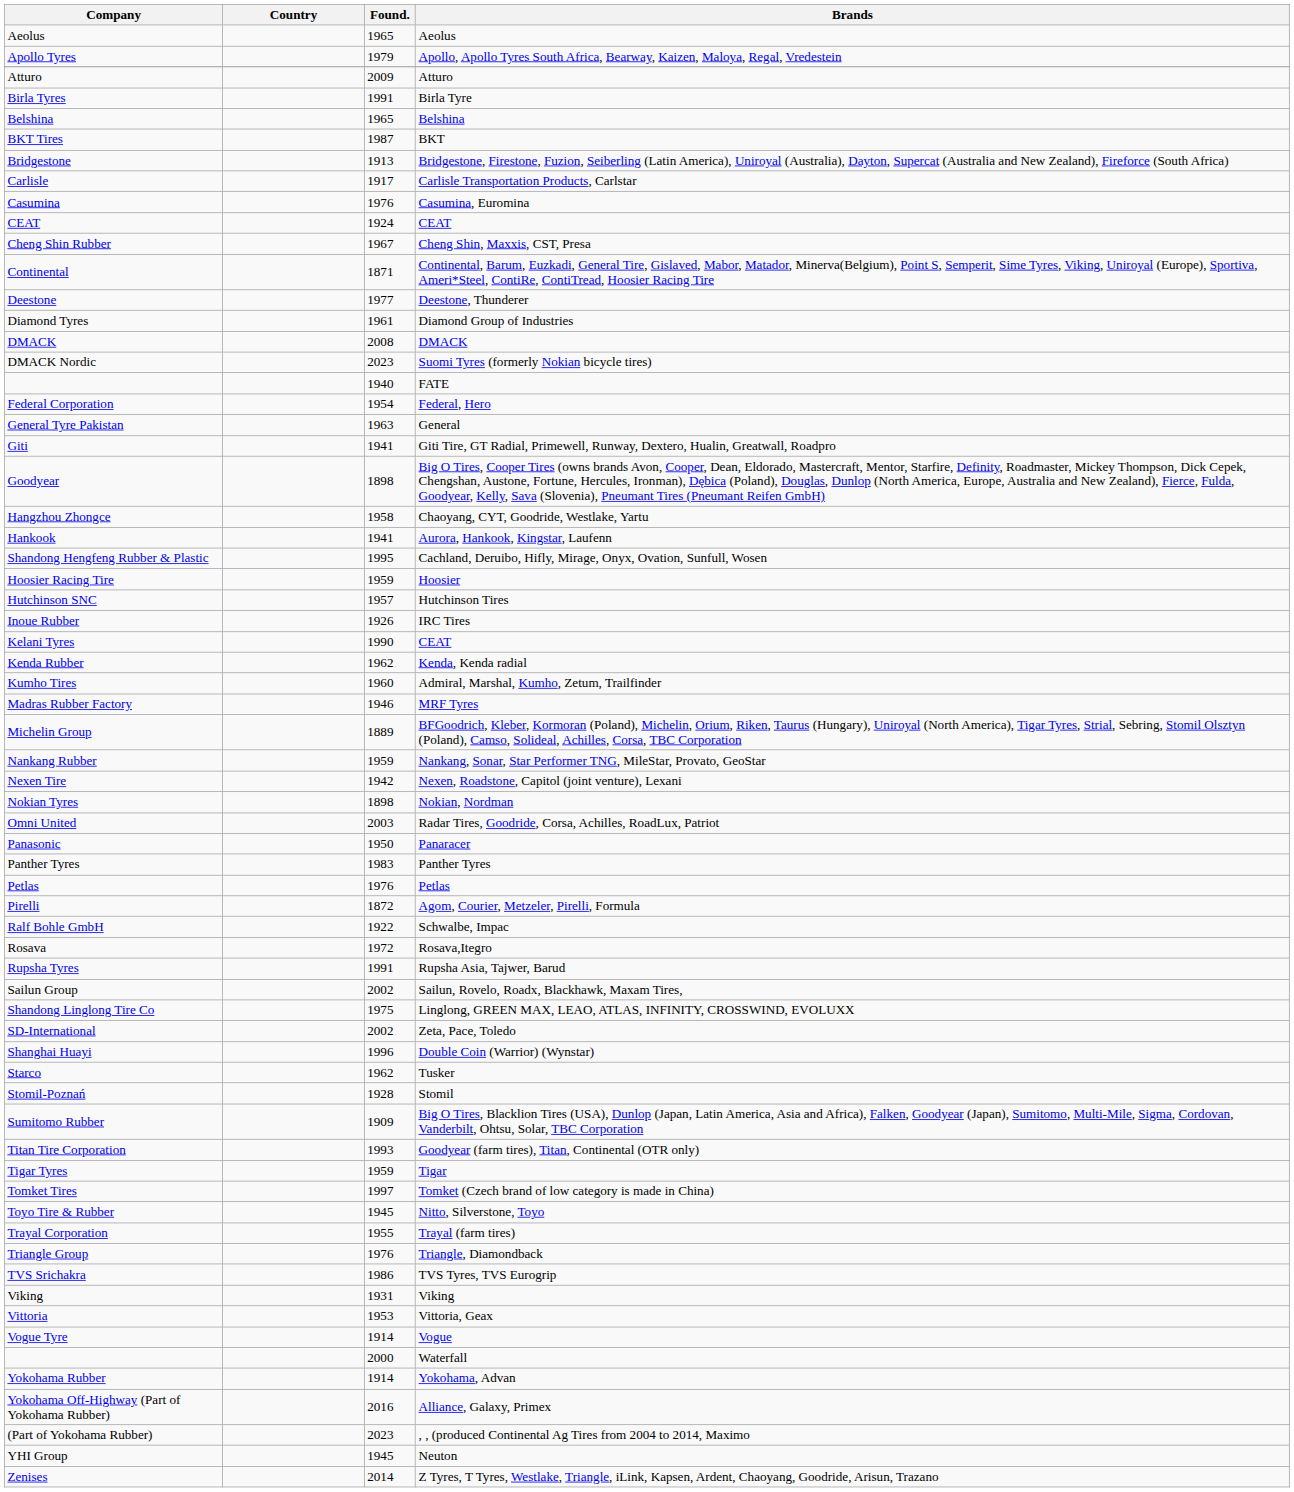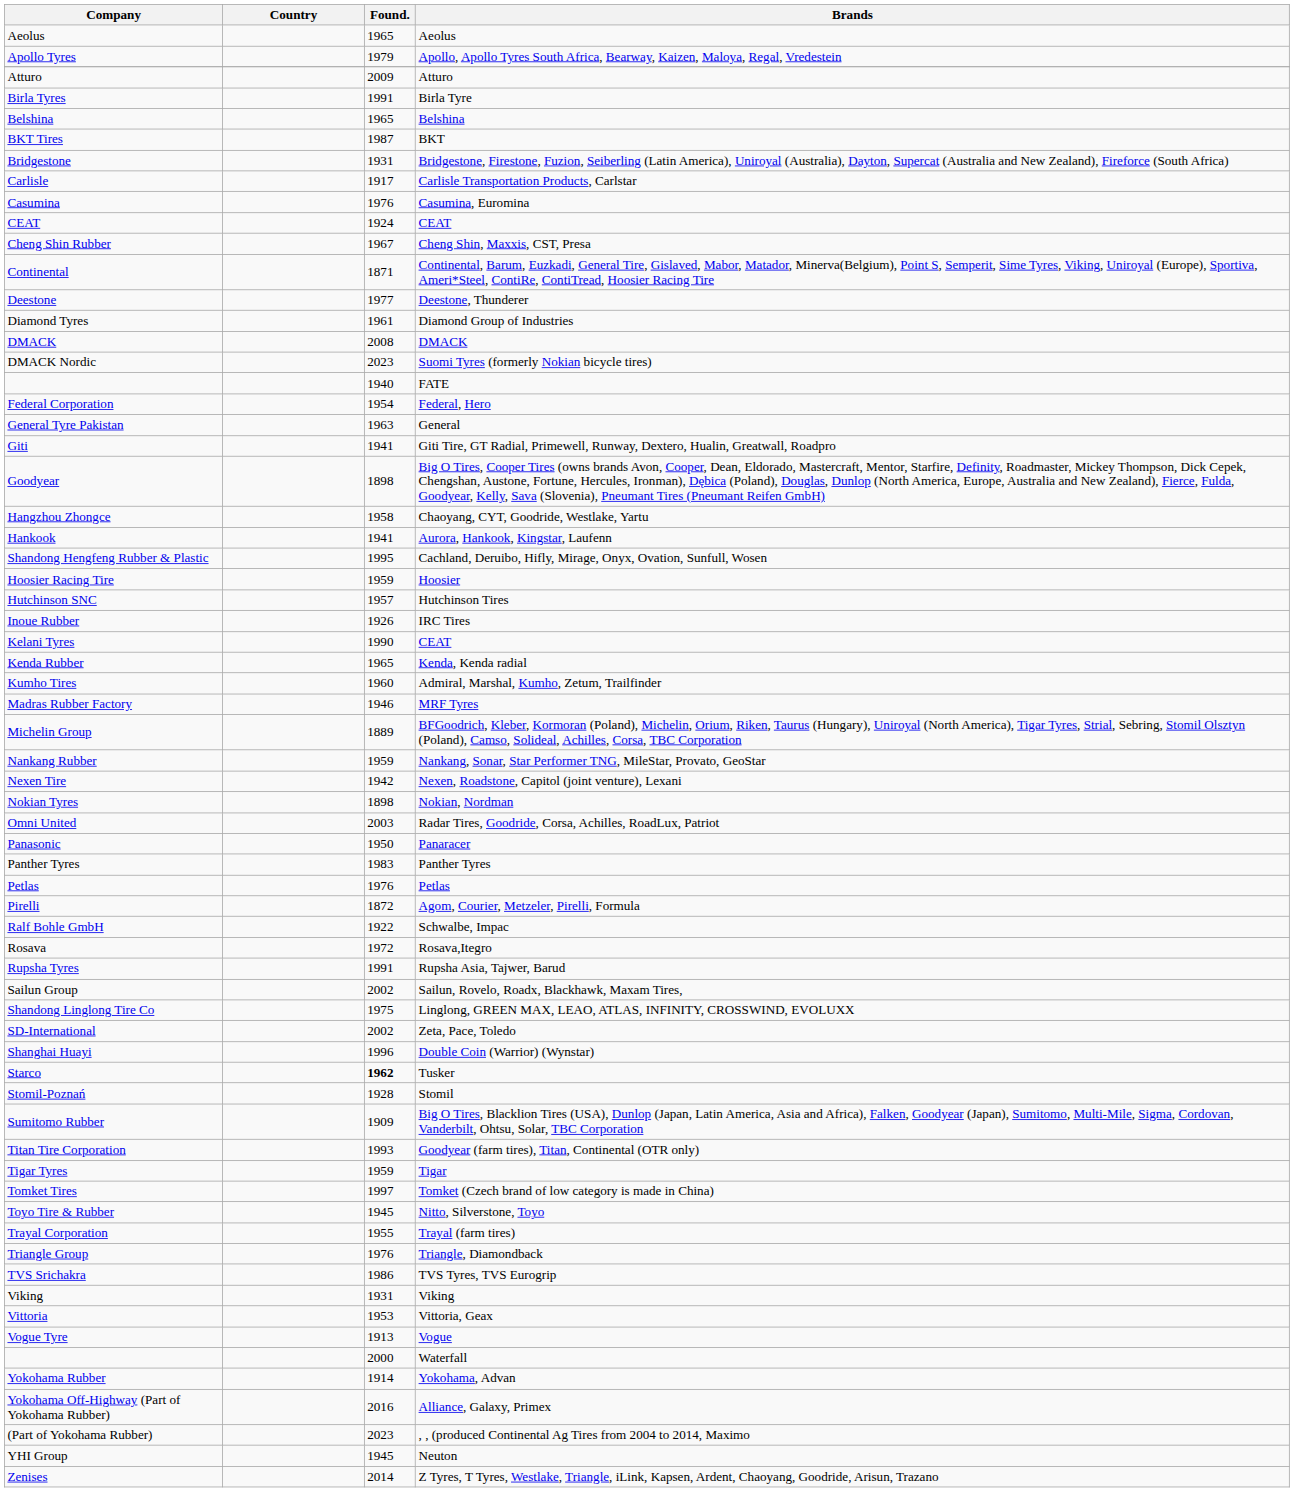 <table class="wikitable sortable mw-collapsible">
 <tr>
 <th scope="col" style="width: 17%;">Company</th>
 <th scope="col" style="width: 11%;">Country</th>
 <th scope="col" style="width: 4%;">Found.</th>
 <th>Brands</th>
 </tr>
 <tr>
 <td>Aeolus</td>
 <td></td>
 <td>1965</td>
 <td>Aeolus</td>
 </tr>
 <tr>
 <td><a href='#'>Apollo Tyres</a></td>
 <td></td>
 <td>1979</td>
 <td><a href='#'>Apollo</a>, <a href='#'>Apollo Tyres South Africa</a>, <a href='#'>Bearway</a>, <a href='#'>Kaizen</a>, <a href='#'>Maloya</a>, <a href='#'>Regal</a>, <a href='#'>Vredestein</a></td>
 </tr>
 <tr>
 </tr>
 <tr>
 <td>Atturo</td>
 <td></td>
 <td>2009</td>
 <td>Atturo</td>
 </tr>
 <tr>
 <td><a href='#'>Birla Tyres</a></td>
 <td></td>
 <td>1991</td>
 <td>Birla Tyre</td>
 </tr>
 <tr>
 <td><a href='#'>Belshina</a></td>
 <td></td>
 <td>1965</td>
 <td><a href='#'>Belshina</a></td>
 </tr>
 <tr>
 <td><a href='#'>BKT Tires</a></td>
 <td></td>
 <td>1987</td>
 <td>BKT</td>
 </tr>
 <tr>
 <td><a href='#'>Bridgestone</a></td>
 <td></td>
-<td>1913</td>
+<td>1931</td>
 <td><a href='#'>Bridgestone</a>, <a href='#'>Firestone</a>, <a href='#'>Fuzion</a>, <a href='#'>Seiberling</a> (Latin America), <a href='#'>Uniroyal</a> (Australia), <a href='#'>Dayton</a>, <a href='#'>Supercat</a> (Australia and New Zealand), <a href='#'>Fireforce</a> (South Africa)</td>
 </tr>
 <tr>
 <td><a href='#'>Carlisle</a></td>
 <td></td>
 <td>1917</td>
 <td><a href='#'>Carlisle Transportation Products</a>, Carlstar</td>
 </tr>
 <tr>
 <td><a href='#'>Casumina</a></td>
 <td></td>
 <td>1976</td>
 <td><a href='#'>Casumina</a>, Euromina</td>
 </tr>
 <tr>
 <td><a href='#'>CEAT</a></td>
 <td></td>
 <td>1924</td>
 <td><a href='#'>CEAT</a></td>
 </tr>
 <tr>
 <td><a href='#'>Cheng Shin Rubber</a></td>
 <td></td>
 <td>1967</td>
 <td><a href='#'>Cheng Shin</a>, <a href='#'>Maxxis</a>, CST, Presa</td>
 </tr>
 <tr>
 <td><a href='#'>Continental</a></td>
 <td></td>
 <td>1871</td>
 <td><a href='#'>Continental</a>, <a href='#'>Barum</a>, <a href='#'>Euzkadi</a>, <a href='#'>General Tire</a>, <a href='#'>Gislaved</a>, <a href='#'>Mabor</a>, <a href='#'>Matador</a>, Minerva(Belgium), <a href='#'>Point S</a>, <a href='#'>Semperit</a>, <a href='#'>Sime Tyres</a>, <a href='#'>Viking</a>, <a href='#'>Uniroyal</a> (Europe), <a href='#'>Sportiva</a>, <a href='#'>Ameri*Steel</a>, <a href='#'>ContiRe</a>, <a href='#'>ContiTread</a>, <a href='#'>Hoosier Racing Tire</a></td>
 </tr>
 <tr>
 <td><a href='#'>Deestone</a></td>
 <td></td>
 <td>1977</td>
 <td><a href='#'>Deestone</a>, Thunderer</td>
 </tr>
 <tr>
 <td>Diamond Tyres</td>
 <td></td>
 <td>1961</td>
 <td>Diamond Group of Industries</td>
 </tr>
 <tr>
 <td><a href='#'>DMACK</a></td>
 <td></td>
 <td>2008</td>
 <td><a href='#'>DMACK</a></td>
 </tr>
 <tr>
 <td>DMACK Nordic</td>
 <td></td>
 <td>2023</td>
 <td><a href='#'>Suomi Tyres</a> (formerly <a href='#'>Nokian</a> bicycle tires)</td>
 </tr>
 <tr>
 <td></td>
 <td></td>
 <td>1940</td>
 <td>FATE</td>
 </tr>
 <tr>
 <td><a href='#'>Federal Corporation</a></td>
 <td></td>
 <td>1954</td>
 <td><a href='#'>Federal</a>, <a href='#'>Hero</a></td>
 </tr>
 <tr>
 <td><a href='#'>General Tyre Pakistan</a></td>
 <td></td>
 <td>1963</td>
 <td>General</td>
 </tr>
 <tr>
 <td><a href='#'>Giti</a></td>
 <td></td>
 <td>1941</td>
 <td>Giti Tire, GT Radial, Primewell, Runway, Dextero, Hualin, Greatwall, Roadpro</td>
 </tr>
 <tr>
 <td><a href='#'>Goodyear</a></td>
 <td></td>
 <td>1898</td>
 <td><a href='#'>Big O Tires</a>, <a href='#'>Cooper Tires</a> (owns brands Avon, <a href='#'>Cooper</a>, Dean, Eldorado, Mastercraft, Mentor, Starfire, <a href='#'>Definity</a>, Roadmaster, Mickey Thompson, Dick Cepek, Chengshan, Austone, Fortune, Hercules, Ironman), <a href='#'>Dębica</a> (Poland), <a href='#'>Douglas</a>, <a href='#'>Dunlop</a> (North America, Europe, Australia and New Zealand), <a href='#'>Fierce</a>, <a href='#'>Fulda</a>, <a href='#'>Goodyear</a>, <a href='#'>Kelly</a>, <a href='#'>Sava</a> (Slovenia), <a href='#'>Pneumant Tires (Pneumant Reifen GmbH)</a></td>
 </tr>
 <tr>
 <td><a href='#'>Hangzhou Zhongce</a></td>
 <td></td>
 <td>1958</td>
 <td>Chaoyang, CYT, Goodride, Westlake, Yartu</td>
 </tr>
 <tr>
 <td><a href='#'>Hankook</a></td>
 <td></td>
 <td>1941</td>
 <td><a href='#'>Aurora</a>, <a href='#'>Hankook</a>, <a href='#'>Kingstar</a>, Laufenn</td>
 </tr>
 <tr>
 <td><a href='#'>Shandong Hengfeng Rubber & Plastic</a></td>
 <td></td>
 <td>1995</td>
 <td>Cachland, Deruibo, Hifly, Mirage, Onyx, Ovation, Sunfull, Wosen</td>
 </tr>
 <tr>
 <td><a href='#'>Hoosier Racing Tire</a></td>
 <td></td>
 <td>1959</td>
 <td><a href='#'>Hoosier</a></td>
 </tr>
 <tr>
 <td><a href='#'>Hutchinson SNC</a></td>
 <td></td>
 <td>1957</td>
 <td>Hutchinson Tires</td>
 </tr>
 <tr>
 <td><a href='#'>Inoue Rubber</a></td>
 <td></td>
 <td>1926</td>
 <td>IRC Tires</td>
 </tr>
 <tr>
 <td><a href='#'>Kelani Tyres</a></td>
 <td></td>
 <td>1990</td>
 <td><a href='#'>CEAT</a></td>
 </tr>
 <tr>
 <td><a href='#'>Kenda Rubber</a></td>
 <td></td>
-<td>1962</td>
+<td>1965</td>
 <td><a href='#'>Kenda</a>, Kenda radial</td>
 </tr>
 <tr>
 <td><a href='#'>Kumho Tires</a></td>
 <td></td>
 <td>1960</td>
 <td>Admiral, Marshal, <a href='#'>Kumho</a>, Zetum, Trailfinder</td>
 </tr>
 <tr>
 <td><a href='#'>Madras Rubber Factory</a></td>
 <td></td>
 <td>1946</td>
 <td><a href='#'>MRF Tyres</a></td>
 </tr>
 <tr>
 <td><a href='#'>Michelin Group</a></td>
 <td></td>
 <td>1889</td>
 <td><a href='#'>BFGoodrich</a>, <a href='#'>Kleber</a>, <a href='#'>Kormoran</a> (Poland), <a href='#'>Michelin</a>, <a href='#'>Orium</a>, <a href='#'>Riken</a>, <a href='#'>Taurus</a> (Hungary), <a href='#'>Uniroyal</a> (North America), <a href='#'>Tigar Tyres</a>, <a href='#'>Strial</a>, Sebring, <a href='#'>Stomil Olsztyn</a> (Poland), <a href='#'>Camso</a>, <a href='#'>Solideal</a>, <a href='#'>Achilles</a>, <a href='#'>Corsa</a>, <a href='#'>TBC Corporation</a></td>
 </tr>
 <tr>
 <td><a href='#'>Nankang Rubber</a></td>
 <td></td>
 <td>1959</td>
 <td><a href='#'>Nankang</a>, <a href='#'>Sonar</a>, <a href='#'>Star Performer TNG</a>, MileStar, Provato, GeoStar</td>
 </tr>
 <tr>
 <td><a href='#'>Nexen Tire</a></td>
 <td></td>
 <td>1942</td>
 <td><a href='#'>Nexen</a>, <a href='#'>Roadstone</a>, Capitol (joint venture), Lexani</td>
 </tr>
 <tr>
 <td><a href='#'>Nokian Tyres</a></td>
 <td></td>
 <td>1898</td>
 <td><a href='#'>Nokian</a>, <a href='#'>Nordman</a></td>
 </tr>
 <tr>
 <td><a href='#'>Omni United</a></td>
 <td></td>
 <td>2003</td>
 <td>Radar Tires, <a href='#'>Goodride</a>, Corsa, Achilles, RoadLux, Patriot</td>
 </tr>
 <tr>
 <td><a href='#'>Panasonic</a></td>
 <td></td>
 <td>1950</td>
 <td><a href='#'>Panaracer</a></td>
 </tr>
 <tr>
 <td>Panther Tyres</td>
 <td></td>
 <td>1983</td>
 <td>Panther Tyres</td>
 </tr>
 <tr>
 <td><a href='#'>Petlas</a></td>
 <td></td>
 <td>1976</td>
 <td><a href='#'>Petlas</a></td>
 </tr>
 <tr>
 <td><a href='#'>Pirelli</a></td>
 <td></td>
 <td>1872</td>
 <td><a href='#'>Agom</a>, <a href='#'>Courier</a>, <a href='#'>Metzeler</a>, <a href='#'>Pirelli</a>, Formula</td>
 </tr>
 <tr>
 <td><a href='#'>Ralf Bohle GmbH</a></td>
 <td></td>
 <td>1922</td>
 <td>Schwalbe, Impac</td>
 </tr>
 <tr>
 <td>Rosava</td>
 <td></td>
 <td>1972</td>
 <td>Rosava,Itegro</td>
 </tr>
 <tr>
 <td><a href='#'>Rupsha Tyres</a></td>
 <td></td>
 <td>1991</td>
 <td>Rupsha Asia, Tajwer, Barud</td>
 </tr>
 <tr>
 <td>Sailun Group</td>
 <td></td>
 <td>2002</td>
 <td>Sailun, Rovelo, Roadx, Blackhawk, Maxam Tires,</td>
 </tr>
 <tr>
 <td><a href='#'>Shandong Linglong Tire Co</a></td>
 <td></td>
 <td>1975</td>
 <td>Linglong, GREEN MAX, LEAO, ATLAS, INFINITY, CROSSWIND, EVOLUXX</td>
 </tr>
 <tr>
 <td><a href='#'>SD-International</a></td>
 <td></td>
 <td>2002</td>
 <td>Zeta, Pace, Toledo</td>
 </tr>
 <tr>
 <td><a href='#'>Shanghai Huayi</a></td>
 <td></td>
 <td>1996</td>
 <td><a href='#'>Double Coin</a> (Warrior) (Wynstar)</td>
 </tr>
 <tr>
 <td><a href='#'>Starco</a></td>
 <td></td>
-<td>1962</td>
+<td><strong>1962</strong></td>
 <td>Tusker</td>
 </tr>
 <tr>
 <td><a href='#'>Stomil-Poznań</a></td>
 <td></td>
 <td>1928</td>
 <td>Stomil</td>
 </tr>
 <tr>
 <td><a href='#'>Sumitomo Rubber</a></td>
 <td></td>
 <td>1909</td>
 <td><a href='#'>Big O Tires</a>, Blacklion Tires (USA), <a href='#'>Dunlop</a> (Japan, Latin America, Asia and Africa), <a href='#'>Falken</a>, <a href='#'>Goodyear</a> (Japan), <a href='#'>Sumitomo</a>, <a href='#'>Multi-Mile</a>, <a href='#'>Sigma</a>, <a href='#'>Cordovan</a>, <a href='#'>Vanderbilt</a>, Ohtsu, Solar, <a href='#'>TBC Corporation</a></td>
 </tr>
 <tr>
 <td><a href='#'>Titan Tire Corporation</a></td>
 <td></td>
 <td>1993</td>
 <td><a href='#'>Goodyear</a> (farm tires), <a href='#'>Titan</a>, Continental (OTR only)</td>
 </tr>
 <tr>
 <td><a href='#'>Tigar Tyres</a></td>
 <td></td>
 <td>1959</td>
 <td><a href='#'>Tigar</a></td>
 </tr>
 <tr>
 <td><a href='#'>Tomket Tires</a></td>
 <td></td>
 <td>1997</td>
 <td><a href='#'>Tomket</a> (Czech brand of low category is made in China)</td>
 </tr>
 <tr>
 <td><a href='#'>Toyo Tire & Rubber</a></td>
 <td></td>
 <td>1945</td>
 <td><a href='#'>Nitto</a>, Silverstone, <a href='#'>Toyo</a></td>
 </tr>
 <tr>
 <td><a href='#'>Trayal Corporation</a></td>
 <td></td>
 <td>1955</td>
 <td><a href='#'>Trayal</a> (farm tires)</td>
 </tr>
 <tr>
 <td><a href='#'>Triangle Group</a></td>
 <td></td>
 <td>1976</td>
 <td><a href='#'>Triangle</a>, Diamondback</td>
 </tr>
 <tr>
 <td><a href='#'>TVS Srichakra</a></td>
 <td></td>
 <td>1986</td>
 <td>TVS Tyres, TVS Eurogrip</td>
 </tr>
 <tr>
 <td>Viking</td>
 <td></td>
 <td>1931</td>
 <td>Viking</td>
 </tr>
 <tr>
 <td><a href='#'>Vittoria</a></td>
 <td></td>
 <td>1953</td>
 <td>Vittoria, Geax</td>
 </tr>
 <tr>
 <td><a href='#'>Vogue Tyre</a></td>
 <td></td>
-<td>1914</td>
+<td>1913</td>
 <td><a href='#'>Vogue</a></td>
 </tr>
 <tr>
 <td></td>
 <td></td>
 <td>2000</td>
 <td>Waterfall</td>
 </tr>
 <tr>
 <td><a href='#'>Yokohama Rubber</a></td>
 <td></td>
 <td>1914</td>
 <td><a href='#'>Yokohama</a>, Advan</td>
 </tr>
 <tr>
 <td><a href='#'>Yokohama Off-Highway</a> (Part of Yokohama Rubber)</td>
 <td></td>
 <td>2016</td>
 <td><a href='#'>Alliance</a>, Galaxy, Primex</td>
 </tr>
 <tr>
 <td> (Part of Yokohama Rubber)</td>
 <td></td>
 <td>2023</td>
 <td>, ,  (produced Continental Ag Tires from 2004 to 2014, Maximo</td>
 </tr>
 <tr>
 <td>YHI Group</td>
 <td></td>
 <td>1945</td>
 <td>Neuton</td>
 </tr>
 <tr>
 <td><a href='#'>Zenises</a></td>
 <td></td>
 <td>2014</td>
 <td>Z Tyres, T Tyres, <a href='#'>Westlake</a>, <a href='#'>Triangle</a>, iLink, Kapsen, Ardent, Chaoyang, Goodride, Arisun, Trazano</td>
 </tr>
 </table>
